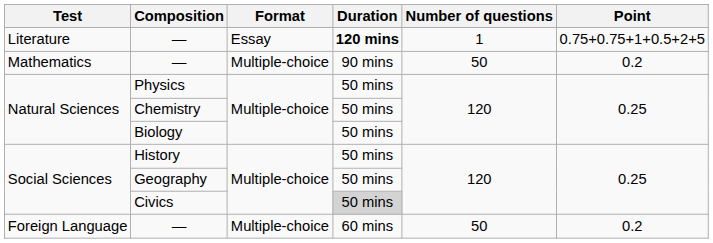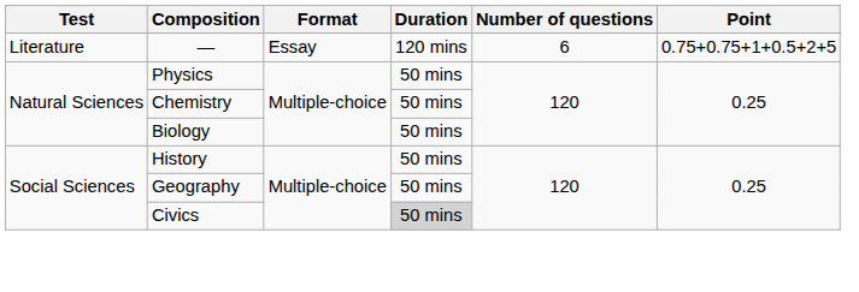 <table class="wikitable">
 <tr>
 <th>Test</th>
 <th>Composition</th>
 <th>Format</th>
 <th>Duration</th>
 <th>Number of questions</th>
 <th>Point</th>
 </tr>
 <tr>
 <td>Literature</td>
 <td align="center">—</td>
 <td>Essay</td>
-<td align="center"><strong>120 mins</strong></td>
-<td align="center">1</td>
+<td align="center">120 mins</td>
+<td align="center">6</td>
 <td align="center">0.75+0.75+1+0.5+2+5</td>
-</tr>
-<tr>
-<td>Mathematics</td>
-<td align="center">—</td>
-<td>Multiple-choice</td>
-<td align="center">90 mins</td>
-<td align="center">50</td>
-<td align="center">0.2</td>
 </tr>
 <tr>
 <td rowspan="3">Natural Sciences</td>
 <td>Physics</td>
 <td rowspan="3">Multiple-choice</td>
 <td align="center">50 mins</td>
 <td rowspan="3" align="center">120</td>
 <td rowspan="3" align="center">0.25</td>
 </tr>
 <tr>
 <td>Chemistry</td>
 <td align="center">50 mins</td>
 </tr>
 <tr>
 <td>Biology</td>
 <td align="center">50 mins</td>
 </tr>
 <tr>
 <td rowspan="3">Social Sciences</td>
 <td>History</td>
 <td rowspan="3">Multiple-choice</td>
 <td align="center">50 mins</td>
 <td rowspan="3" align="center">120</td>
 <td rowspan="3" align="center">0.25</td>
 </tr>
 <tr>
 <td>Geography</td>
 <td align="center">50 mins</td>
 </tr>
 <tr>
 <td>Civics</td>
 <td align="center" style="background: lightgrey;">50 mins</td>
 </tr>
-<tr>
-<td>Foreign Language</td>
-<td align="center">—</td>
-<td>Multiple-choice</td>
-<td align="center">60 mins</td>
-<td align="center">50</td>
-<td align="center">0.2</td>
-</tr>
 </table>
